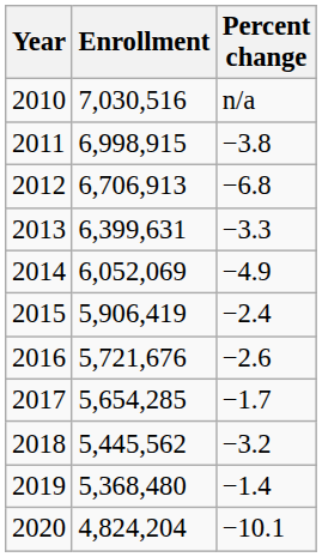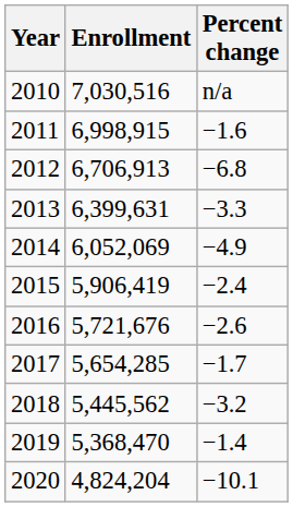 <table class="wikitable">
 <tr>
 <th>Year</th>
 <th>Enrollment</th>
 <th>Percent <br> change</th>
 </tr>
 <tr>
 <td>2010</td>
 <td>7,030,516</td>
 <td>n/a</td>
 </tr>
 <tr>
 <td>2011</td>
 <td>6,998,915</td>
-<td>−3.8</td>
+<td>−1.6</td>
 </tr>
 <tr>
 <td>2012</td>
 <td>6,706,913</td>
 <td>−6.8</td>
 </tr>
 <tr>
 <td>2013</td>
 <td>6,399,631</td>
 <td>−3.3</td>
 </tr>
 <tr>
 <td>2014</td>
 <td>6,052,069</td>
 <td>−4.9</td>
 </tr>
 <tr>
 <td>2015</td>
 <td>5,906,419</td>
 <td>−2.4</td>
 </tr>
 <tr>
 <td>2016</td>
 <td>5,721,676</td>
 <td>−2.6</td>
 </tr>
 <tr>
 <td>2017</td>
 <td>5,654,285</td>
 <td>−1.7</td>
 </tr>
 <tr>
 <td>2018</td>
 <td>5,445,562</td>
 <td>−3.2</td>
 </tr>
 <tr>
 <td>2019</td>
-<td>5,368,480</td>
+<td>5,368,470</td>
 <td>−1.4</td>
 </tr>
 <tr>
 <td>2020</td>
 <td>4,824,204</td>
 <td>−10.1</td>
 </tr>
 </table>
